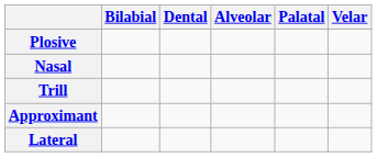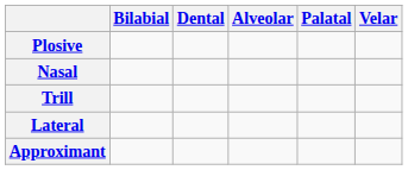 <table class="wikitable" style="text-align:center;">
 <tr>
 <th></th>
 <th><a href='#'>Bilabial</a></th>
 <th><a href='#'>Dental</a></th>
 <th><a href='#'>Alveolar</a></th>
 <th><a href='#'>Palatal</a></th>
 <th><a href='#'>Velar</a></th>
 </tr>
 <tr>
 <th><a href='#'>Plosive</a></th>
 <td></td>
 <td></td>
 <td></td>
 <td></td>
 <td></td>
 </tr>
 <tr>
 <th><a href='#'>Nasal</a></th>
 <td></td>
 <td></td>
 <td></td>
 <td></td>
 <td></td>
 </tr>
 <tr>
 <th><a href='#'>Trill</a></th>
 <td></td>
 <td></td>
 <td></td>
 <td></td>
 <td></td>
 </tr>
 <tr>
+<th><a href='#'>Lateral</a></th>
+<td></td>
+<td></td>
+<td></td>
+<td></td>
+<td></td>
+</tr>
+<tr>
 <th><a href='#'>Approximant</a></th>
 <td></td>
 <td></td>
 <td></td>
 <td></td>
 <td></td>
 </tr>
-<tr>
-<th><a href='#'>Lateral</a></th>
-<td></td>
-<td></td>
-<td></td>
-<td></td>
-<td></td>
-</tr>
 </table>
